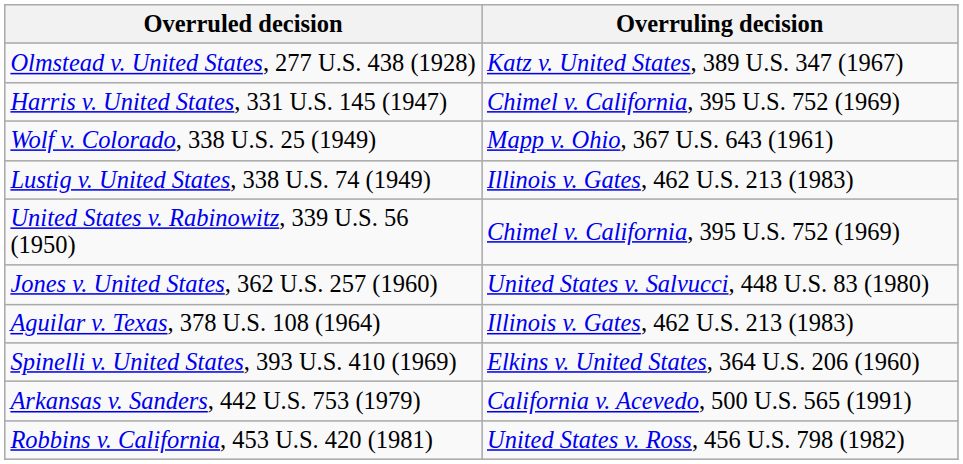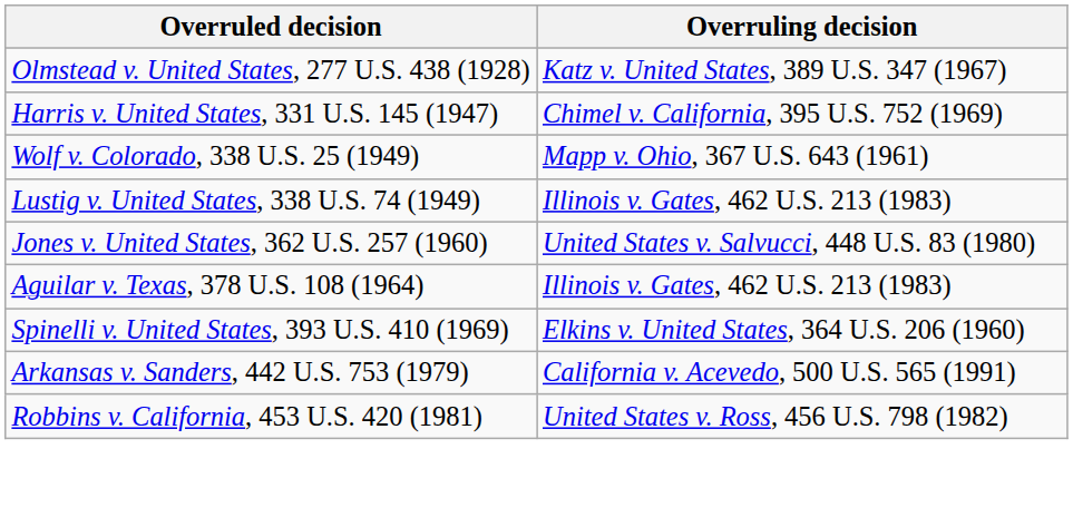 <table class="wikitable sortable collapsible" style="width:100%">
 <tr>
 <th width="50%">Overruled decision</th>
 <th width="50%">Overruling decision</th>
 </tr>
 <tr valign="top">
 <td><em><a href='#'>Olmstead v. United States</a></em>, 277 U.S. 438 (1928)</td>
 <td><em><a href='#'>Katz v. United States</a></em>, 389 U.S. 347 (1967)</td>
 </tr>
 <tr>
 <td><em><a href='#'>Harris v. United States</a></em>, 331 U.S. 145 (1947)</td>
 <td><em><a href='#'>Chimel v. California</a></em>, 395 U.S. 752 (1969)</td>
 </tr>
 <tr>
 <td><em><a href='#'>Wolf v. Colorado</a></em>, 338 U.S. 25 (1949)</td>
 <td><em><a href='#'>Mapp v. Ohio</a></em>, 367 U.S. 643 (1961)</td>
 </tr>
 <tr>
 <td><em><a href='#'>Lustig v. United States</a></em>, 338 U.S. 74 (1949)</td>
 <td><em><a href='#'>Illinois v. Gates</a></em>, 462 U.S. 213 (1983)</td>
 </tr>
 <tr>
-<td><em><a href='#'>United States v. Rabinowitz</a></em>, 339 U.S. 56 (1950)</td>
-<td><em><a href='#'>Chimel v. California</a></em>, 395 U.S. 752 (1969)</td>
-</tr>
-<tr>
 <td><em><a href='#'>Jones v. United States</a></em>, 362 U.S. 257 (1960)</td>
 <td><em><a href='#'>United States v. Salvucci</a></em>, 448 U.S. 83 (1980)</td>
 </tr>
 <tr>
 <td><em><a href='#'>Aguilar v. Texas</a></em>, 378 U.S. 108 (1964)</td>
 <td><em><a href='#'>Illinois v. Gates</a></em>, 462 U.S. 213 (1983)</td>
 </tr>
 <tr>
 <td><em><a href='#'>Spinelli v. United States</a></em>, 393 U.S. 410 (1969)</td>
 <td><em><a href='#'>Elkins v. United States</a></em>, 364 U.S. 206 (1960)</td>
 </tr>
 <tr>
 <td><em><a href='#'>Arkansas v. Sanders</a></em>, 442 U.S. 753 (1979)</td>
 <td><em><a href='#'>California v. Acevedo</a></em>, 500 U.S. 565 (1991)</td>
 </tr>
 <tr>
 <td><em><a href='#'>Robbins v. California</a></em>, 453 U.S. 420 (1981)</td>
 <td><em><a href='#'>United States v. Ross</a></em>, 456 U.S. 798 (1982)</td>
 </tr>
 </table>
